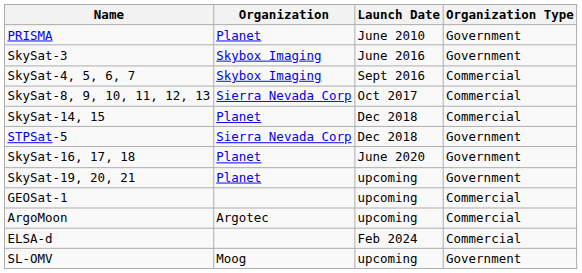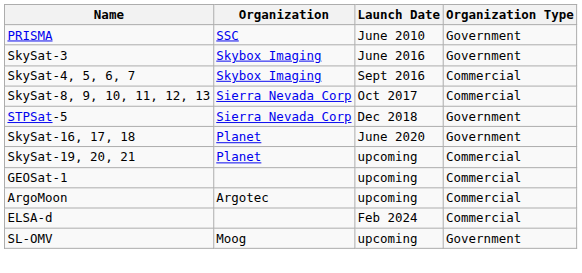 <table class="wikitable">
 <tr>
 <th>Name</th>
 <th>Organization</th>
 <th>Launch Date</th>
 <th>Organization Type</th>
 </tr>
 <tr>
 <td><a href='#'>PRISMA</a></td>
-<td><a href='#'>Planet</a></td>
+<td><a href='#'>SSC</a></td>
 <td>June 2010</td>
 <td>Government</td>
 </tr>
 <tr>
 <td>SkySat-3</td>
 <td><a href='#'>Skybox Imaging</a></td>
 <td>June 2016</td>
 <td>Government</td>
 </tr>
 <tr>
 <td>SkySat-4, 5, 6, 7</td>
 <td><a href='#'>Skybox Imaging</a></td>
 <td>Sept 2016</td>
 <td>Commercial</td>
 </tr>
 <tr>
 <td>SkySat-8, 9, 10, 11, 12, 13</td>
 <td><a href='#'>Sierra Nevada Corp</a></td>
 <td>Oct 2017</td>
 <td>Commercial</td>
 </tr>
 <tr>
-<td>SkySat-14, 15</td>
-<td><a href='#'>Planet</a></td>
-<td>Dec 2018</td>
-<td>Commercial</td>
-</tr>
-<tr>
 <td><a href='#'>STPSat</a>-5</td>
 <td><a href='#'>Sierra Nevada Corp</a></td>
 <td>Dec 2018</td>
 <td>Government</td>
 </tr>
 <tr>
 <td>SkySat-16, 17, 18</td>
 <td><a href='#'>Planet</a></td>
 <td>June 2020</td>
 <td>Government</td>
 </tr>
 <tr>
 <td>SkySat-19, 20, 21</td>
 <td><a href='#'>Planet</a></td>
 <td>upcoming</td>
-<td>Government</td>
+<td>Commercial</td>
 </tr>
 <tr>
 <td>GEOSat-1</td>
 <td></td>
 <td>upcoming</td>
 <td>Commercial</td>
 </tr>
 <tr>
 <td>ArgoMoon</td>
 <td>Argotec</td>
 <td>upcoming</td>
 <td>Commercial</td>
 </tr>
 <tr>
 <td>ELSA-d</td>
 <td></td>
 <td>Feb 2024</td>
 <td>Commercial</td>
 </tr>
 <tr>
 <td>SL-OMV</td>
 <td>Moog</td>
 <td>upcoming</td>
 <td>Government</td>
 </tr>
 </table>
